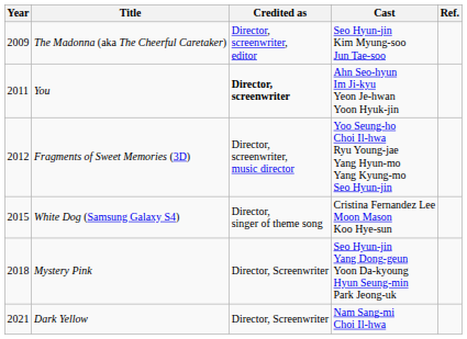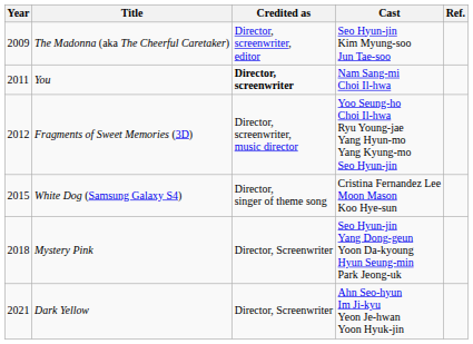 <table class="wikitable">
 <tr>
 <th>Year</th>
 <th>Title</th>
 <th>Credited as</th>
 <th>Cast</th>
 <th>Ref.</th>
 </tr>
 <tr>
 <td>2009</td>
 <td><em>The Madonna</em> (aka <em>The Cheerful Caretaker</em>)</td>
 <td><a href='#'>Director</a>, <br> <a href='#'>screenwriter</a>, <br> <a href='#'>editor</a></td>
 <td><a href='#'>Seo Hyun-jin</a> <br> Kim Myung-soo <br> <a href='#'>Jun Tae-soo</a></td>
 <td></td>
 </tr>
 <tr>
 <td>2011</td>
 <td><em>You</em></td>
 <td><strong>Director, <br> screenwriter</strong></td>
-<td><a href='#'>Ahn Seo-hyun</a> <br> <a href='#'>Im Ji-kyu</a> <br> Yeon Je-hwan <br> Yoon Hyuk-jin</td>
+<td><a href='#'>Nam Sang-mi</a> <br> <a href='#'>Choi Il-hwa</a></td>
 <td></td>
 </tr>
 <tr>
 <td>2012</td>
 <td><em>Fragments of Sweet Memories</em> (<a href='#'>3D</a>)</td>
 <td>Director, <br> screenwriter, <br> <a href='#'>music director</a></td>
 <td><a href='#'>Yoo Seung-ho</a> <br> <a href='#'>Choi Il-hwa</a> <br> Ryu Young-jae <br> Yang Hyun-mo <br> Yang Kyung-mo <br> <a href='#'>Seo Hyun-jin</a></td>
 <td><br></td>
 </tr>
 <tr>
 <td>2015</td>
 <td><em>White Dog</em> (<a href='#'>Samsung Galaxy S4</a>)</td>
 <td>Director, <br> singer of theme song</td>
 <td>Cristina Fernandez Lee <br> <a href='#'>Moon Mason</a> <br> Koo Hye-sun</td>
 <td></td>
 </tr>
 <tr>
 <td>2018</td>
 <td><em>Mystery Pink</em></td>
 <td>Director, Screenwriter</td>
 <td><a href='#'>Seo Hyun-jin</a><br><a href='#'>Yang Dong-geun</a><br>Yoon Da-kyoung<br><a href='#'>Hyun Seung-min</a><br>Park Jeong-uk</td>
 <td></td>
 </tr>
 <tr>
 <td>2021</td>
 <td><em>Dark Yellow</em></td>
 <td>Director, Screenwriter</td>
-<td><a href='#'>Nam Sang-mi</a> <br> <a href='#'>Choi Il-hwa</a></td>
+<td><a href='#'>Ahn Seo-hyun</a> <br> <a href='#'>Im Ji-kyu</a> <br> Yeon Je-hwan <br> Yoon Hyuk-jin</td>
 <td></td>
 </tr>
 </table>
